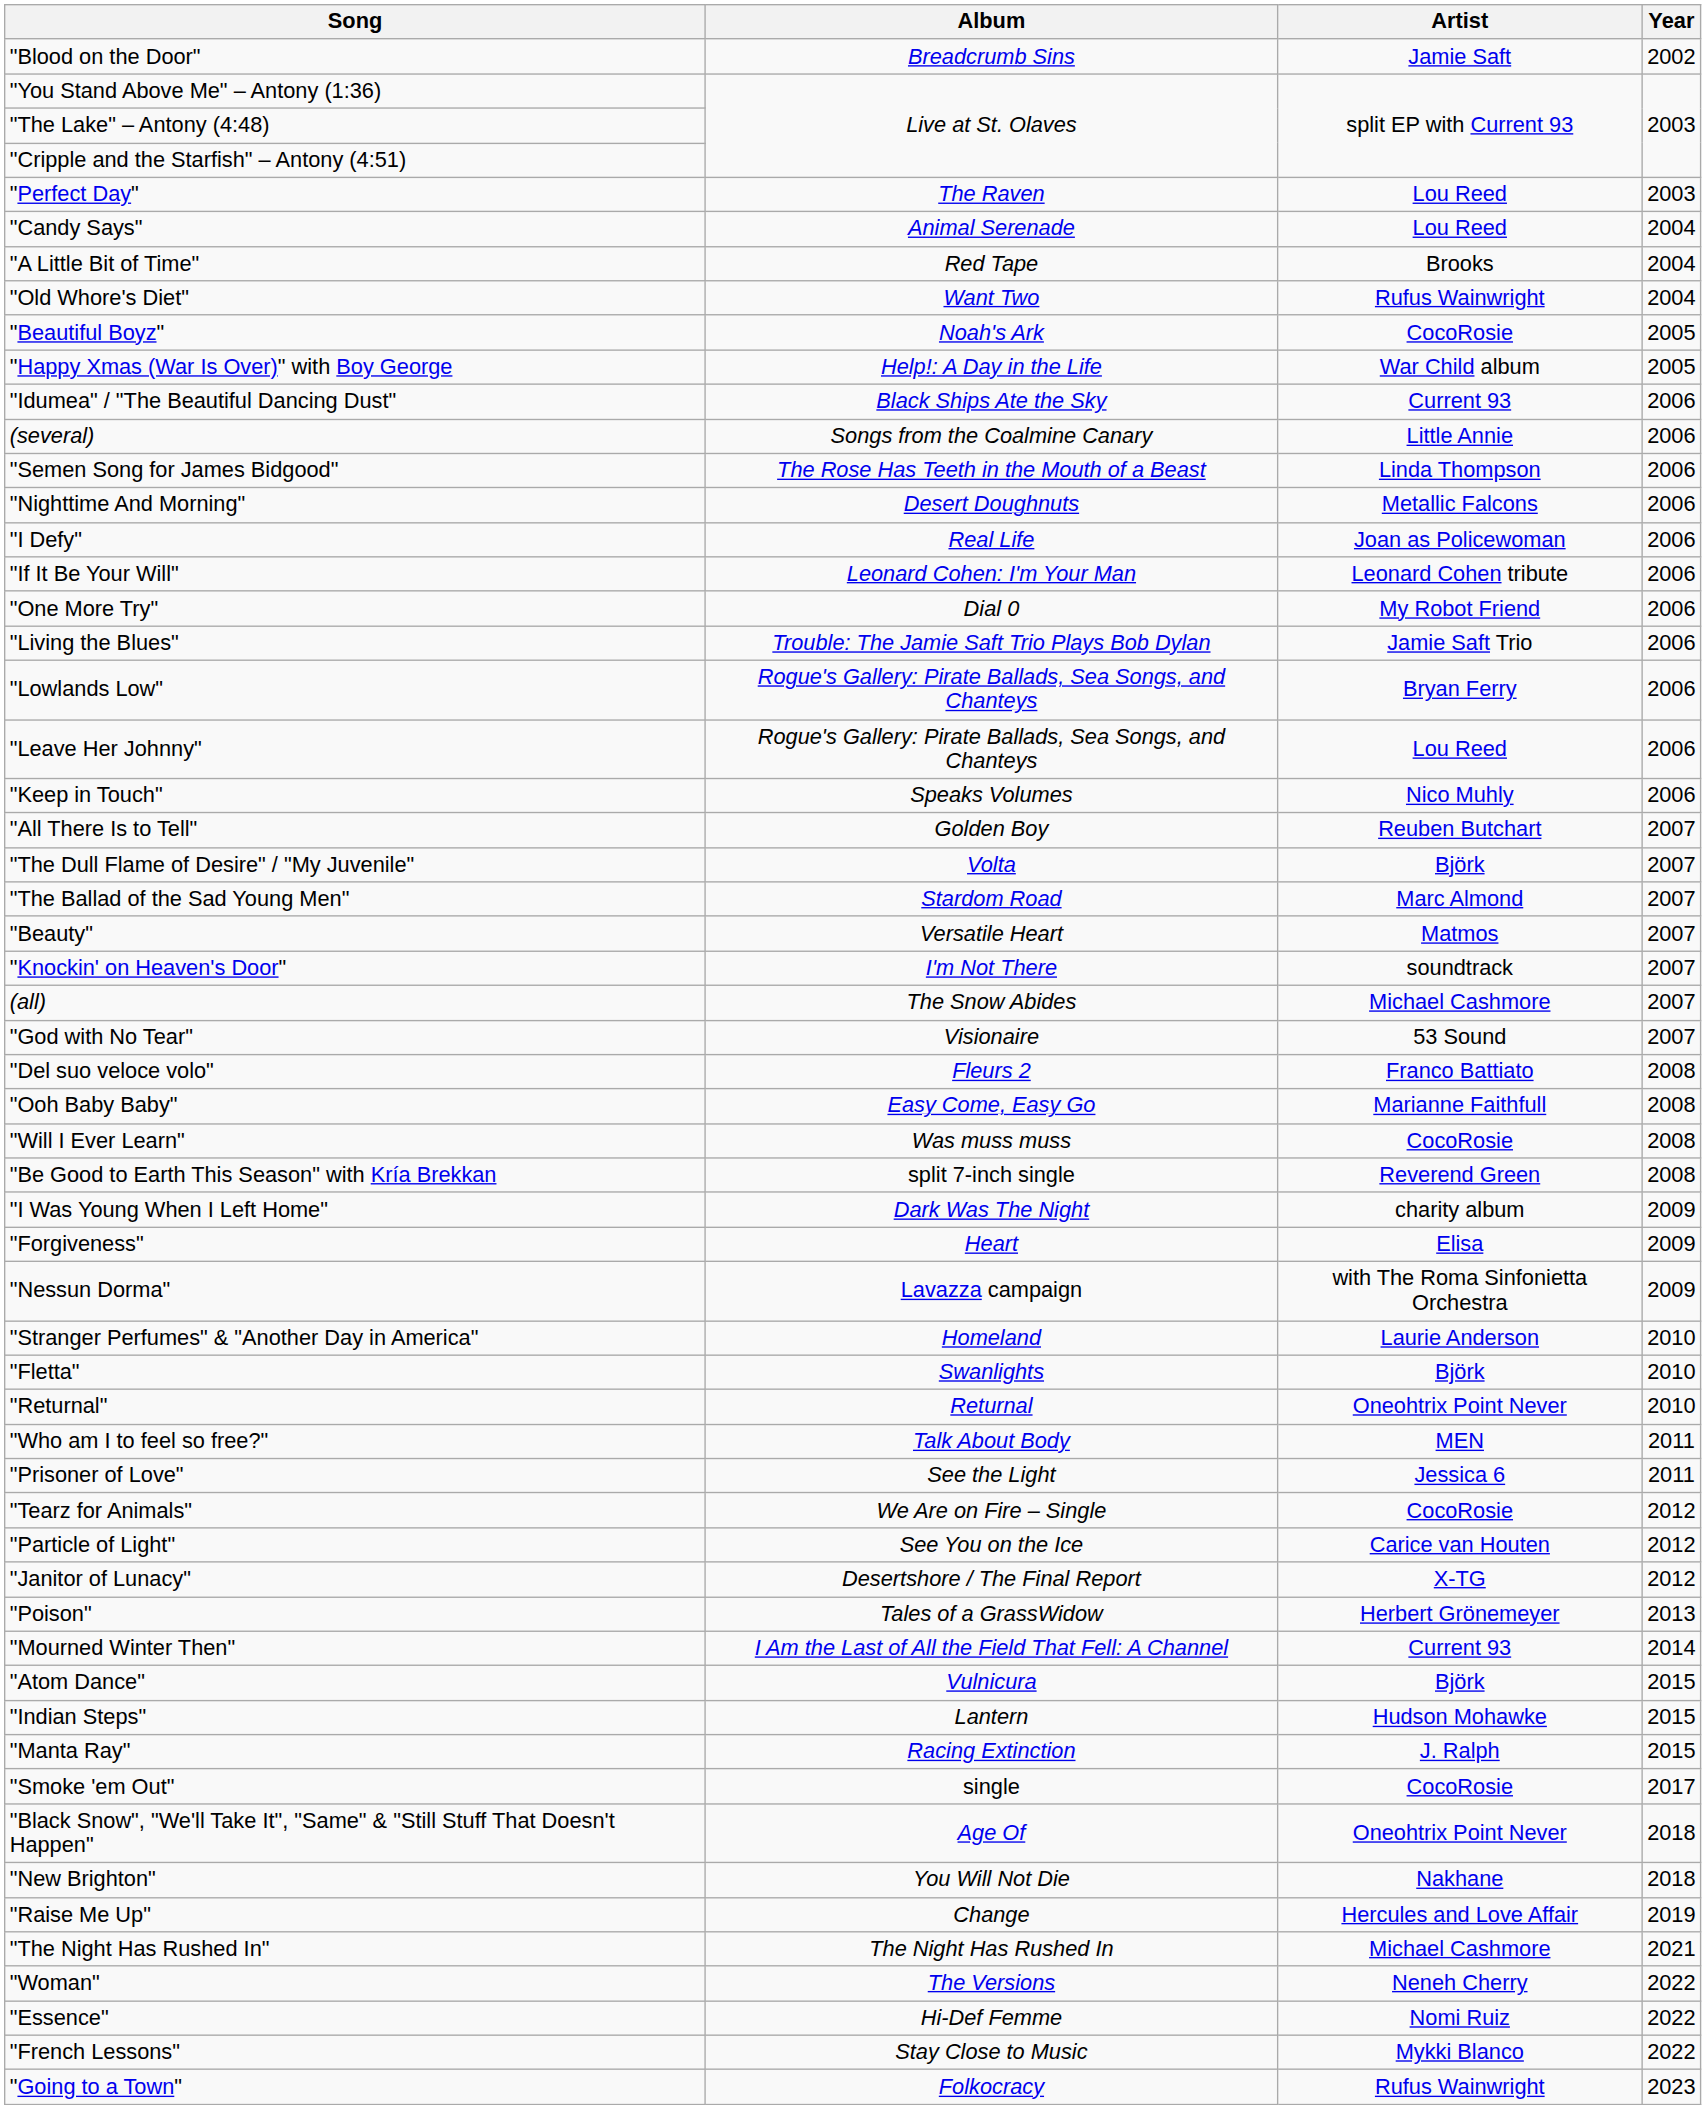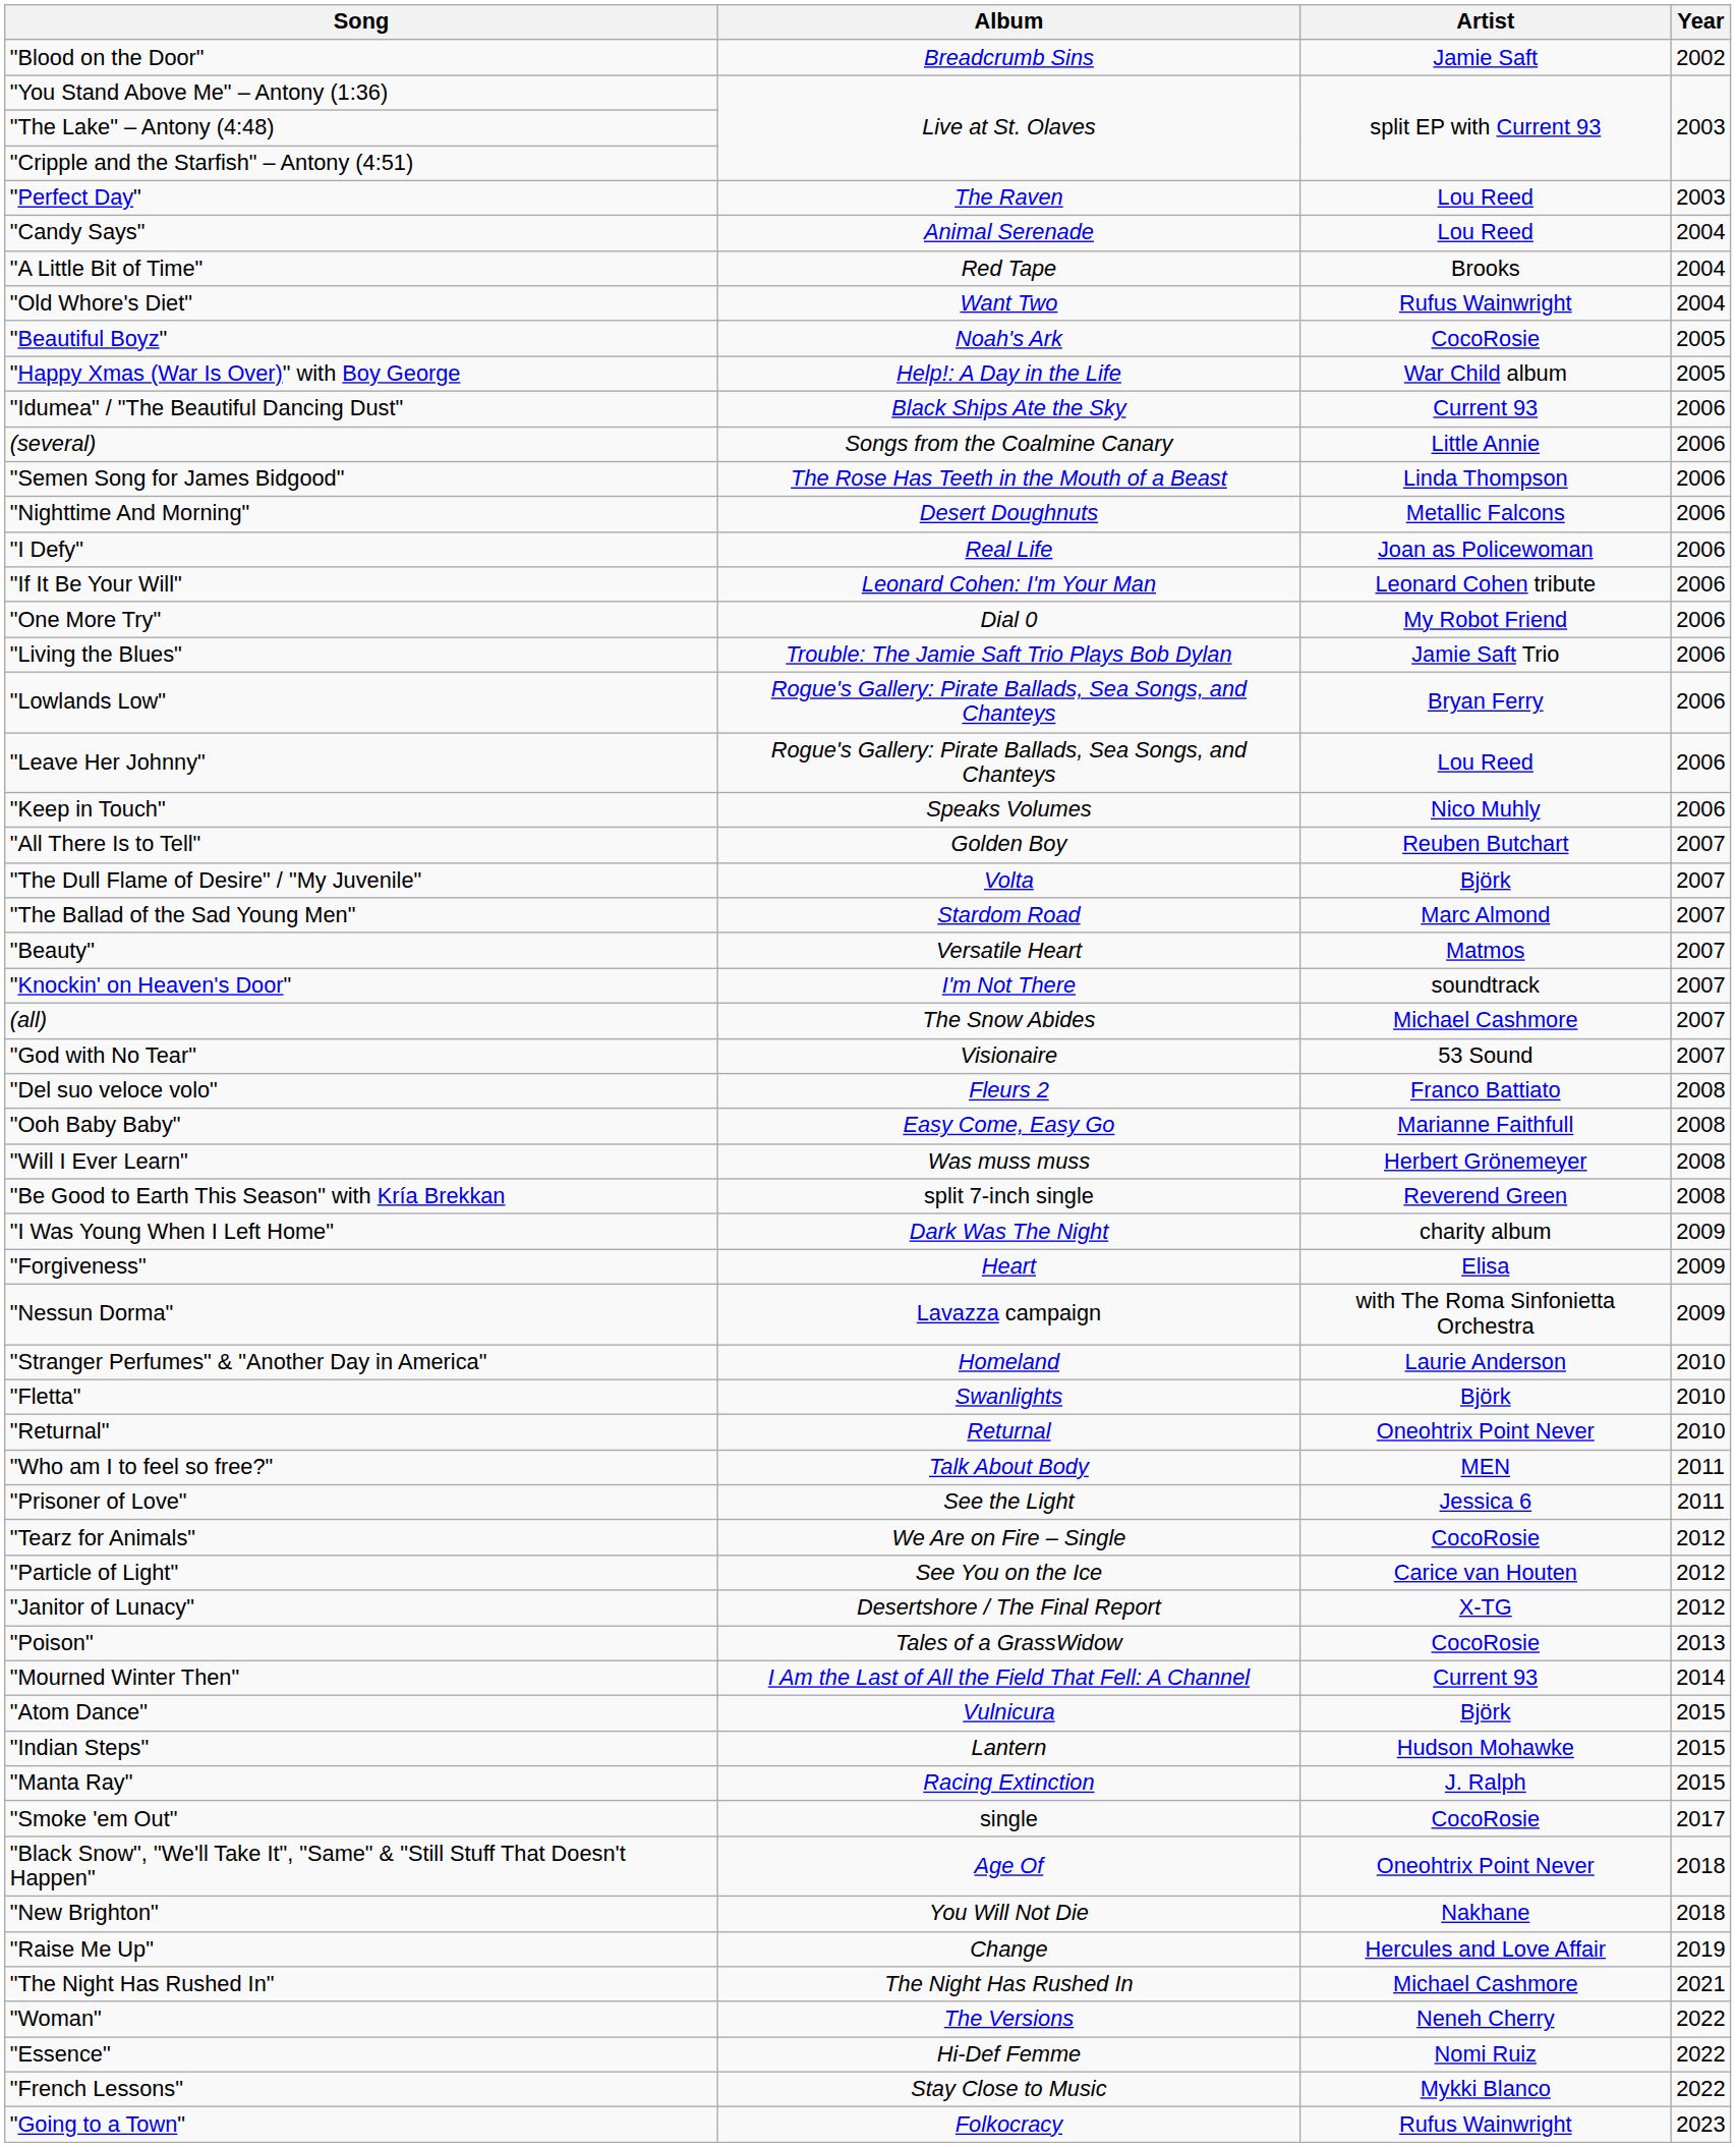 <table class="wikitable" style="text-align:center;">
 <tr>
 <th>Song</th>
 <th>Album</th>
 <th>Artist</th>
 <th>Year</th>
 </tr>
 <tr>
 <td align=left>"Blood on the Door"</td>
 <td><em><a href='#'>Breadcrumb Sins</a></em></td>
 <td><a href='#'>Jamie Saft</a></td>
 <td>2002</td>
 </tr>
 <tr>
 <td align=left>"You Stand Above Me" – Antony (1:36)</td>
 <td rowspan="3"><em>Live at St. Olaves</em></td>
 <td rowspan="3">split EP with <a href='#'>Current 93</a></td>
 <td rowspan="3">2003</td>
 </tr>
 <tr>
 <td align=left>"The Lake" – Antony (4:48)</td>
 </tr>
 <tr>
 <td align=left>"Cripple and the Starfish" – Antony (4:51)</td>
 </tr>
 <tr>
 <td align=left>"<a href='#'>Perfect Day</a>"</td>
 <td><em><a href='#'>The Raven</a></em></td>
 <td><a href='#'>Lou Reed</a></td>
 <td>2003</td>
 </tr>
 <tr>
 <td align=left>"Candy Says"</td>
 <td><em><a href='#'>Animal Serenade</a></em></td>
 <td><a href='#'>Lou Reed</a></td>
 <td>2004</td>
 </tr>
 <tr>
 <td align=left>"A Little Bit of Time"</td>
 <td><em>Red Tape</em></td>
 <td>Brooks</td>
 <td>2004</td>
 </tr>
 <tr>
 <td align=left>"Old Whore's Diet"</td>
 <td><em><a href='#'>Want Two</a></em></td>
 <td><a href='#'>Rufus Wainwright</a></td>
 <td>2004</td>
 </tr>
 <tr>
 <td align=left>"<a href='#'>Beautiful Boyz</a>"</td>
 <td><em><a href='#'>Noah's Ark</a></em></td>
 <td><a href='#'>CocoRosie</a></td>
 <td>2005</td>
 </tr>
 <tr>
 <td align=left>"<a href='#'>Happy Xmas (War Is Over)</a>" with <a href='#'>Boy George</a></td>
 <td><em><a href='#'>Help!: A Day in the Life</a></em></td>
 <td><a href='#'>War Child</a> album</td>
 <td>2005</td>
 </tr>
 <tr>
 <td align=left>"Idumea" / "The Beautiful Dancing Dust"</td>
 <td><em><a href='#'>Black Ships Ate the Sky</a></em></td>
 <td><a href='#'>Current 93</a></td>
 <td>2006</td>
 </tr>
 <tr>
 <td align=left><em>(several)</em></td>
 <td><em>Songs from the Coalmine Canary</em></td>
 <td><a href='#'>Little Annie</a></td>
 <td>2006</td>
 </tr>
 <tr>
 <td align=left>"Semen Song for James Bidgood"</td>
 <td><em><a href='#'>The Rose Has Teeth in the Mouth of a Beast</a></em></td>
 <td><a href='#'>Linda Thompson</a></td>
 <td>2006</td>
 </tr>
 <tr>
 <td align=left>"Nighttime And Morning"</td>
 <td><em><a href='#'>Desert Doughnuts</a></em></td>
 <td><a href='#'>Metallic Falcons</a></td>
 <td>2006</td>
 </tr>
 <tr>
 <td align=left>"I Defy"</td>
 <td><em><a href='#'>Real Life</a></em></td>
 <td><a href='#'>Joan as Policewoman</a></td>
 <td>2006</td>
 </tr>
 <tr>
 <td align=left>"If It Be Your Will"</td>
 <td><em><a href='#'>Leonard Cohen: I'm Your Man</a></em></td>
 <td><a href='#'>Leonard Cohen</a> tribute</td>
 <td>2006</td>
 </tr>
 <tr>
 <td align=left>"One More Try"</td>
 <td><em>Dial 0</em></td>
 <td><a href='#'>My Robot Friend</a></td>
 <td>2006</td>
 </tr>
 <tr>
 <td align=left>"Living the Blues"</td>
 <td><em><a href='#'>Trouble: The Jamie Saft Trio Plays Bob Dylan</a></em></td>
 <td><a href='#'>Jamie Saft</a> Trio</td>
 <td>2006</td>
 </tr>
 <tr>
 <td align=left>"Lowlands Low"</td>
 <td><em><a href='#'>Rogue's Gallery: Pirate Ballads, Sea Songs, and Chanteys</a></em></td>
 <td><a href='#'>Bryan Ferry</a></td>
 <td>2006</td>
 </tr>
 <tr>
 <td align=left>"Leave Her Johnny"</td>
 <td><em>Rogue's Gallery: Pirate Ballads, Sea Songs, and Chanteys</em></td>
 <td><a href='#'>Lou Reed</a></td>
 <td>2006</td>
 </tr>
 <tr>
 <td align=left>"Keep in Touch"</td>
 <td><em>Speaks Volumes</em></td>
 <td><a href='#'>Nico Muhly</a></td>
 <td>2006</td>
 </tr>
 <tr>
 <td align=left>"All There Is to Tell"</td>
 <td><em>Golden Boy</em></td>
 <td><a href='#'>Reuben Butchart</a></td>
 <td>2007</td>
 </tr>
 <tr>
 <td align=left>"The Dull Flame of Desire" / "My Juvenile"</td>
 <td><em><a href='#'>Volta</a></em></td>
 <td><a href='#'>Björk</a></td>
 <td>2007</td>
 </tr>
 <tr>
 <td align=left>"The Ballad of the Sad Young Men"</td>
 <td><em><a href='#'>Stardom Road</a></em></td>
 <td><a href='#'>Marc Almond</a></td>
 <td>2007</td>
 </tr>
 <tr>
 <td align=left>"Beauty"</td>
 <td><em>Versatile Heart</em></td>
 <td><a href='#'>Matmos</a></td>
 <td>2007</td>
 </tr>
 <tr>
 <td align=left>"<a href='#'>Knockin' on Heaven's Door</a>"</td>
 <td><em><a href='#'>I'm Not There</a></em></td>
 <td>soundtrack</td>
 <td>2007</td>
 </tr>
 <tr>
 <td align=left><em>(all)</em></td>
 <td><em>The Snow Abides</em></td>
 <td><a href='#'>Michael Cashmore</a></td>
 <td>2007</td>
 </tr>
 <tr>
 <td align=left>"God with No Tear"</td>
 <td><em>Visionaire</em></td>
 <td>53 Sound</td>
 <td>2007</td>
 </tr>
 <tr>
 <td align=left>"Del suo veloce volo"</td>
 <td><em><a href='#'>Fleurs 2</a></em></td>
 <td><a href='#'>Franco Battiato</a></td>
 <td>2008</td>
 </tr>
 <tr>
 <td align=left>"Ooh Baby Baby"</td>
 <td><em><a href='#'>Easy Come, Easy Go</a></em></td>
 <td><a href='#'>Marianne Faithfull</a></td>
 <td>2008</td>
 </tr>
 <tr>
 <td align=left>"Will I Ever Learn"</td>
 <td><em>Was muss muss</em></td>
-<td><a href='#'>CocoRosie</a></td>
+<td><a href='#'>Herbert Grönemeyer</a></td>
 <td>2008</td>
 </tr>
 <tr>
 <td align=left>"Be Good to Earth This Season" with <a href='#'>Kría Brekkan</a></td>
 <td>split 7-inch single</td>
 <td><a href='#'>Reverend Green</a></td>
 <td>2008</td>
 </tr>
 <tr>
 <td align=left>"I Was Young When I Left Home"</td>
 <td><em><a href='#'>Dark Was The Night</a></em></td>
 <td>charity album</td>
 <td>2009</td>
 </tr>
 <tr>
 <td align=left>"Forgiveness"</td>
 <td><em><a href='#'>Heart</a></em></td>
 <td><a href='#'>Elisa</a></td>
 <td>2009</td>
 </tr>
 <tr>
 <td align=left>"Nessun Dorma"</td>
 <td><a href='#'>Lavazza</a> campaign</td>
 <td>with The Roma Sinfonietta Orchestra</td>
 <td>2009</td>
 </tr>
 <tr>
 <td align=left>"Stranger Perfumes" & "Another Day in America"</td>
 <td><em><a href='#'>Homeland</a></em></td>
 <td><a href='#'>Laurie Anderson</a></td>
 <td>2010</td>
 </tr>
 <tr>
 <td align=left>"Fletta"</td>
 <td><em><a href='#'>Swanlights</a></em></td>
 <td><a href='#'>Björk</a></td>
 <td>2010</td>
 </tr>
 <tr>
 <td align=left>"Returnal"</td>
 <td><em><a href='#'>Returnal</a></em></td>
 <td><a href='#'>Oneohtrix Point Never</a></td>
 <td>2010</td>
 </tr>
 <tr>
 <td align=left>"Who am I to feel so free?"</td>
 <td><em><a href='#'>Talk About Body</a></em></td>
 <td><a href='#'>MEN</a></td>
 <td>2011</td>
 </tr>
 <tr>
 <td align=left>"Prisoner of Love"</td>
 <td><em>See the Light</em></td>
 <td><a href='#'>Jessica 6</a></td>
 <td>2011</td>
 </tr>
 <tr>
 <td align=left>"Tearz for Animals"</td>
 <td><em>We Are on Fire – Single</em></td>
 <td><a href='#'>CocoRosie</a></td>
 <td>2012</td>
 </tr>
 <tr>
 <td align=left>"Particle of Light"</td>
 <td><em>See You on the Ice</em></td>
 <td><a href='#'>Carice van Houten</a></td>
 <td>2012</td>
 </tr>
 <tr>
 <td align=left>"Janitor of Lunacy"</td>
 <td><em>Desertshore / The Final Report</em></td>
 <td><a href='#'>X-TG</a></td>
 <td>2012</td>
 </tr>
 <tr>
 <td align=left>"Poison"</td>
 <td><em>Tales of a GrassWidow</em></td>
-<td><a href='#'>Herbert Grönemeyer</a></td>
+<td><a href='#'>CocoRosie</a></td>
 <td>2013</td>
 </tr>
 <tr>
 <td align=left>"Mourned Winter Then"</td>
 <td><em><a href='#'>I Am the Last of All the Field That Fell: A Channel</a></em></td>
 <td><a href='#'>Current 93</a></td>
 <td>2014</td>
 </tr>
 <tr>
 <td align=left>"Atom Dance"</td>
 <td><em><a href='#'>Vulnicura</a></em></td>
 <td><a href='#'>Björk</a></td>
 <td>2015</td>
 </tr>
 <tr>
 <td align=left>"Indian Steps"</td>
 <td><em>Lantern</em></td>
 <td><a href='#'>Hudson Mohawke</a></td>
 <td>2015</td>
 </tr>
 <tr>
 <td align=left>"Manta Ray"</td>
 <td><em><a href='#'>Racing Extinction</a></em></td>
 <td><a href='#'>J. Ralph</a></td>
 <td>2015</td>
 </tr>
 <tr>
 <td align=left>"Smoke 'em Out"</td>
 <td>single</td>
 <td><a href='#'>CocoRosie</a></td>
 <td>2017</td>
 </tr>
 <tr>
 <td align=left>"Black Snow", "We'll Take It", "Same" & "Still Stuff That Doesn't Happen"</td>
 <td><em><a href='#'>Age Of</a></em></td>
 <td><a href='#'>Oneohtrix Point Never</a></td>
 <td>2018</td>
 </tr>
 <tr>
 <td align=left>"New Brighton"</td>
 <td><em>You Will Not Die</em></td>
 <td><a href='#'>Nakhane</a></td>
 <td>2018</td>
 </tr>
 <tr>
 <td align=left>"Raise Me Up"</td>
 <td><em>Change</em></td>
 <td><a href='#'>Hercules and Love Affair</a></td>
 <td>2019</td>
 </tr>
 <tr>
 <td align=left>"The Night Has Rushed In"</td>
 <td><em>The Night Has Rushed In</em></td>
 <td><a href='#'>Michael Cashmore</a></td>
 <td>2021</td>
 </tr>
 <tr>
 <td align=left>"Woman"</td>
 <td><em><a href='#'>The Versions</a></em></td>
 <td><a href='#'>Neneh Cherry</a></td>
 <td>2022</td>
 </tr>
 <tr>
 <td align=left>"Essence"</td>
 <td><em>Hi-Def Femme</em></td>
 <td><a href='#'>Nomi Ruiz</a></td>
 <td>2022</td>
 </tr>
 <tr>
 <td align=left>"French Lessons"</td>
 <td><em>Stay Close to Music</em></td>
 <td><a href='#'>Mykki Blanco</a></td>
 <td>2022</td>
 </tr>
 <tr>
 <td align=left>"<a href='#'>Going to a Town</a>"</td>
 <td><em><a href='#'>Folkocracy</a></em></td>
 <td><a href='#'>Rufus Wainwright</a></td>
 <td>2023</td>
 </tr>
 </table>
